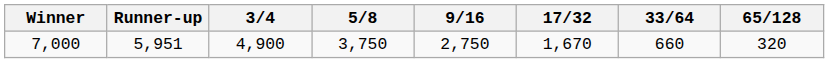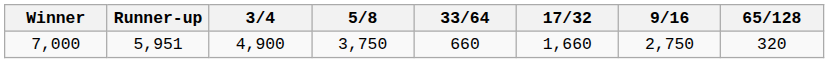 <table class="wikitable">
 <tr>
 <th width=75>Winner</th>
 <th width=75>Runner-up</th>
 <th width=75>3/4</th>
 <th width=75>5/8</th>
+<th width=75>33/64</th>
+<th width=75>17/32</th>
 <th width=75>9/16</th>
-<th width=75>17/32</th>
-<th width=75>33/64</th>
 <th width=75>65/128</th>
 </tr>
 <tr>
 <td align=center>7,000</td>
 <td align=center>5,951</td>
 <td align=center>4,900</td>
 <td align=center>3,750</td>
+<td align=center>660</td>
+<td align=center>1,660</td>
 <td align=center>2,750</td>
-<td align=center>1,670</td>
-<td align=center>660</td>
 <td align=center>320</td>
 </tr>
 </table>
